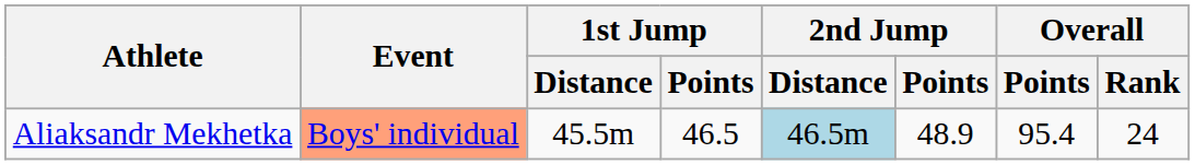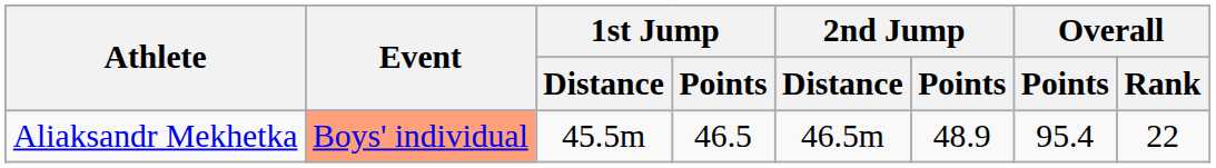 <table class="wikitable">
 <tr>
 <th rowspan="2">Athlete</th>
 <th rowspan="2">Event</th>
 <th colspan="2">1st Jump</th>
 <th colspan="2">2nd Jump</th>
 <th colspan="2">Overall</th>
 </tr>
 <tr>
 <th>Distance</th>
 <th>Points</th>
 <th>Distance</th>
 <th>Points</th>
 <th>Points</th>
 <th>Rank</th>
 </tr>
 <tr>
 <td><a href='#'>Aliaksandr Mekhetka</a></td>
 <td style="background: lightsalmon;"><a href='#'>Boys' individual</a></td>
 <td align="center">45.5m</td>
 <td align="center">46.5</td>
-<td align="center" style="background: lightblue;">46.5m</td>
+<td align="center">46.5m</td>
 <td align="center">48.9</td>
 <td align="center">95.4</td>
-<td align="center">24</td>
+<td align="center">22</td>
 </tr>
 </table>
